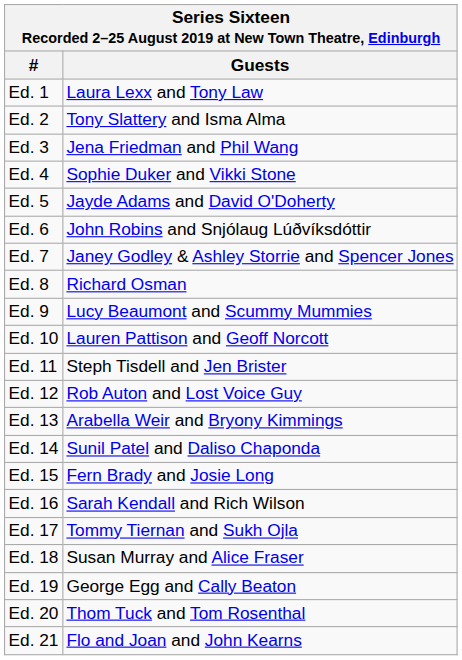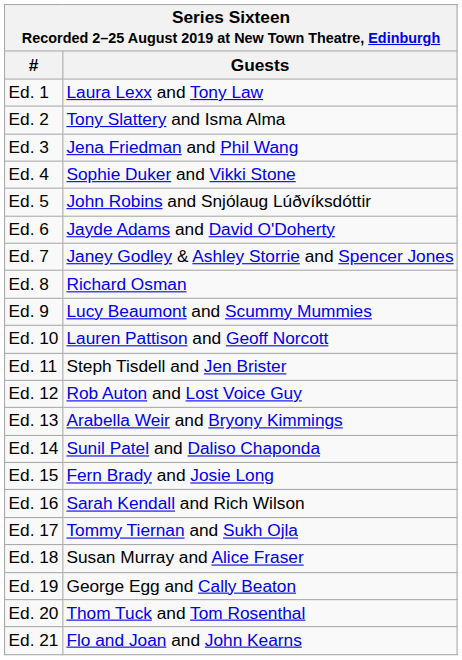 <table class="wikitable">
 <tr>
 <th colspan="3">Series Sixteen<br><small>Recorded 2–25 August 2019 at New Town Theatre, <a href='#'>Edinburgh</a></small></th>
 </tr>
 <tr>
 <th>#</th>
 <th>Guests</th>
 </tr>
 <tr>
 <td>Ed. 1</td>
 <td><a href='#'>Laura Lexx</a> and <a href='#'>Tony Law</a></td>
 </tr>
 <tr>
 <td>Ed. 2</td>
 <td><a href='#'>Tony Slattery</a> and Isma Alma</td>
 </tr>
 <tr>
 <td>Ed. 3</td>
 <td><a href='#'>Jena Friedman</a> and <a href='#'>Phil Wang</a></td>
 </tr>
 <tr>
 <td>Ed. 4</td>
 <td><a href='#'>Sophie Duker</a> and <a href='#'>Vikki Stone</a></td>
 </tr>
 <tr>
 <td>Ed. 5</td>
-<td><a href='#'>Jayde Adams</a> and <a href='#'>David O'Doherty</a></td>
+<td><a href='#'>John Robins</a> and Snjólaug Lúðvíksdóttir</td>
 </tr>
 <tr>
 <td>Ed. 6</td>
-<td><a href='#'>John Robins</a> and Snjólaug Lúðvíksdóttir</td>
+<td><a href='#'>Jayde Adams</a> and <a href='#'>David O'Doherty</a></td>
 </tr>
 <tr>
 <td>Ed. 7</td>
 <td><a href='#'>Janey Godley</a> & <a href='#'>Ashley Storrie</a> and <a href='#'>Spencer Jones</a></td>
 </tr>
 <tr>
 <td>Ed. 8</td>
 <td><a href='#'>Richard Osman</a></td>
 </tr>
 <tr>
 <td>Ed. 9</td>
 <td><a href='#'>Lucy Beaumont</a> and <a href='#'>Scummy Mummies</a></td>
 </tr>
 <tr>
 <td>Ed. 10</td>
 <td><a href='#'>Lauren Pattison</a> and <a href='#'>Geoff Norcott</a></td>
 </tr>
 <tr>
 <td>Ed. 11</td>
 <td>Steph Tisdell and <a href='#'>Jen Brister</a></td>
 </tr>
 <tr>
 <td>Ed. 12</td>
 <td><a href='#'>Rob Auton</a> and <a href='#'>Lost Voice Guy</a></td>
 </tr>
 <tr>
 <td>Ed. 13</td>
 <td><a href='#'>Arabella Weir</a> and <a href='#'>Bryony Kimmings</a></td>
 </tr>
 <tr>
 <td>Ed. 14</td>
 <td><a href='#'>Sunil Patel</a> and <a href='#'>Daliso Chaponda</a></td>
 </tr>
 <tr>
 <td>Ed. 15</td>
 <td><a href='#'>Fern Brady</a> and <a href='#'>Josie Long</a></td>
 </tr>
 <tr>
 <td>Ed. 16</td>
 <td><a href='#'>Sarah Kendall</a> and Rich Wilson</td>
 </tr>
 <tr>
 <td>Ed. 17</td>
 <td><a href='#'>Tommy Tiernan</a> and <a href='#'>Sukh Ojla</a></td>
 </tr>
 <tr>
 <td>Ed. 18</td>
 <td>Susan Murray and <a href='#'>Alice Fraser</a></td>
 </tr>
 <tr>
 <td>Ed. 19</td>
 <td>George Egg and <a href='#'>Cally Beaton</a></td>
 </tr>
 <tr>
 <td>Ed. 20</td>
 <td><a href='#'>Thom Tuck</a> and <a href='#'>Tom Rosenthal</a></td>
 </tr>
 <tr>
 <td>Ed. 21</td>
 <td><a href='#'>Flo and Joan</a> and <a href='#'>John Kearns</a></td>
 </tr>
 </table>
